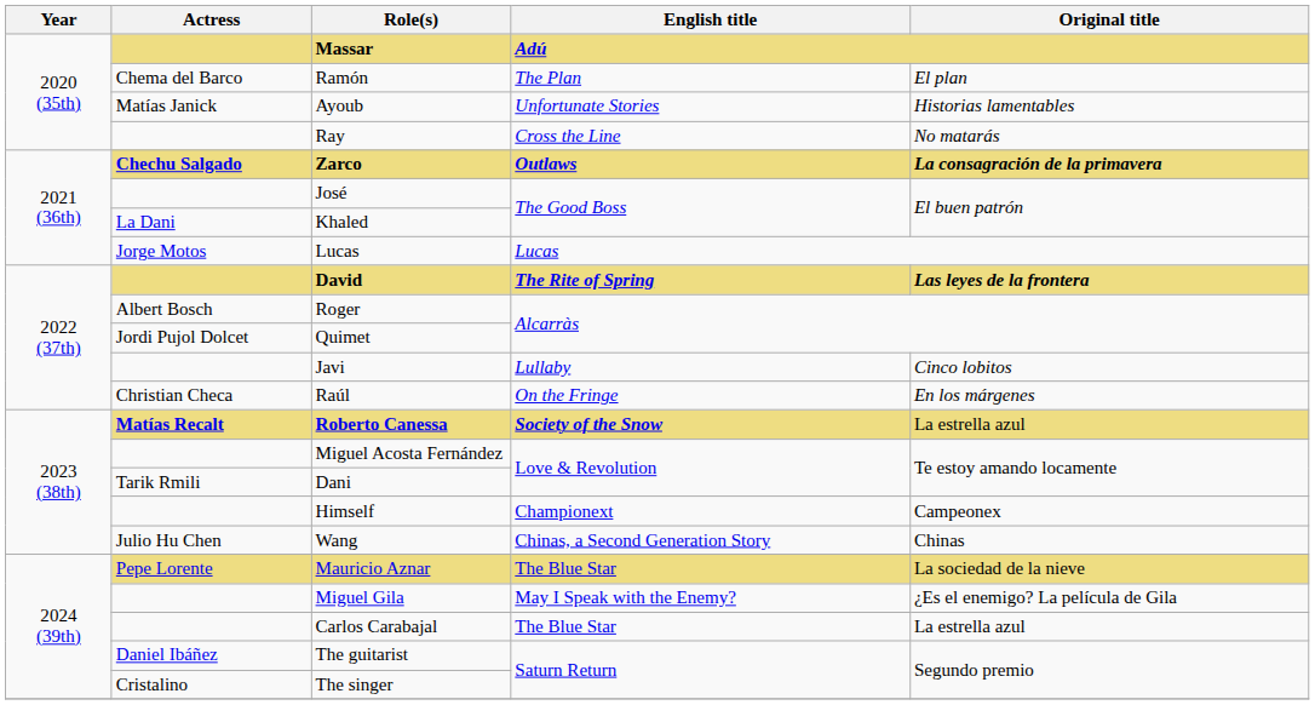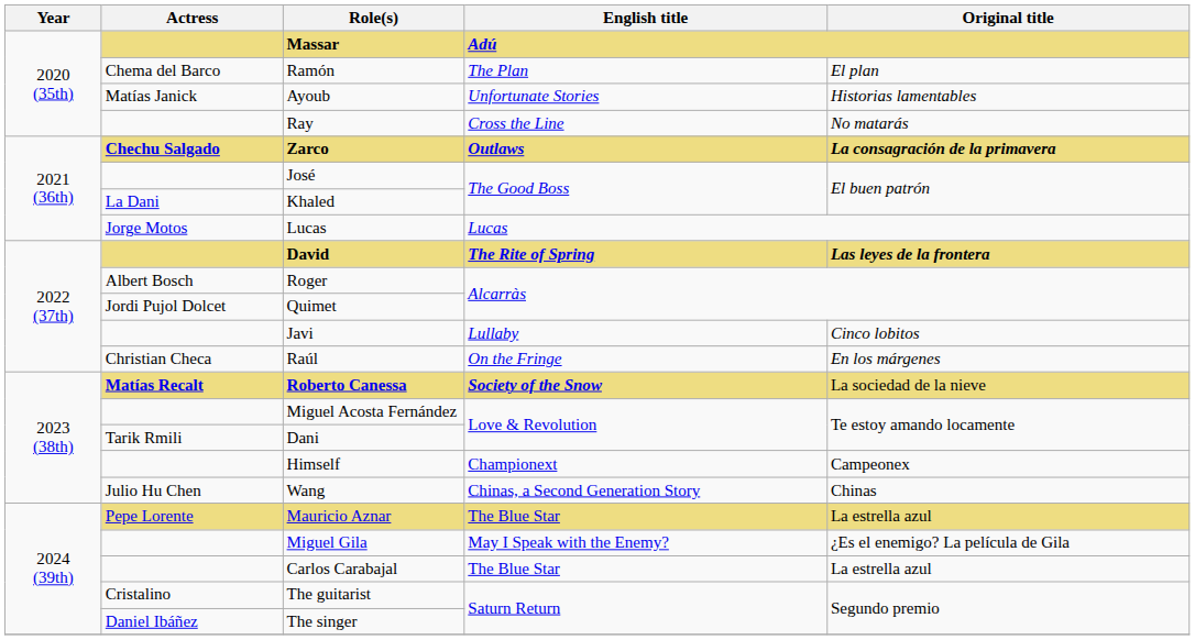 <table class="wikitable sortable" style="text-align:left;">
 <tr>
 <th scope="col" style="width:8%;">Year</th>
 <th scope="col" style="width:15%;">Actress</th>
 <th scope="col" style="width:15%;">Role(s)</th>
 <th scope="col" style="width:30%;">English title</th>
 <th scope="col" style="width:30%;">Original title</th>
 </tr>
 <tr>
 <td rowspan="4" style="text-align:center;">2020<br><a href='#'>(35th)</a><br></td>
 <td style="background:#eedd82;"><strong></strong></td>
 <td style="background:#eedd82;"><strong>Massar</strong></td>
 <td colspan="2" style="background:#eedd82;"><strong><em><a href='#'>Adú</a></em></strong></td>
 </tr>
 <tr>
 <td>Chema del Barco</td>
 <td>Ramón</td>
 <td><em><a href='#'>The Plan</a></em></td>
 <td><em>El plan</em></td>
 </tr>
 <tr>
 <td>Matías Janick</td>
 <td>Ayoub</td>
 <td><em><a href='#'>Unfortunate Stories</a></em></td>
 <td><em>Historias lamentables</em></td>
 </tr>
 <tr>
 <td></td>
 <td>Ray</td>
 <td><em><a href='#'>Cross the Line</a></em></td>
 <td><em>No matarás</em></td>
 </tr>
 <tr>
 <td rowspan="4" style="text-align:center;">2021<br><a href='#'>(36th)</a><br></td>
 <td style="background:#eedd82;"><strong><a href='#'>Chechu Salgado</a></strong></td>
 <td style="background:#eedd82;"><strong>Zarco</strong></td>
 <td style="background:#eedd82;"><strong><em><a href='#'>Outlaws</a></em></strong></td>
 <td style="background:#eedd82;"><strong><em>La consagración de la primavera</em></strong></td>
 </tr>
 <tr>
 <td></td>
 <td>José</td>
 <td rowspan="2"><em><a href='#'>The Good Boss</a></em></td>
 <td rowspan="2"><em>El buen patrón</em></td>
 </tr>
 <tr>
 <td><a href='#'>La Dani</a></td>
 <td>Khaled</td>
 </tr>
 <tr>
 <td><a href='#'>Jorge Motos</a></td>
 <td>Lucas</td>
 <td colspan="2"><em><a href='#'>Lucas</a></em></td>
 </tr>
 <tr>
 <td rowspan="5" style="text-align:center;">2022<br><a href='#'>(37th)</a><br></td>
 <td style="background:#eedd82;"><strong></strong></td>
 <td style="background:#eedd82;"><strong>David</strong></td>
 <td style="background:#eedd82;"><strong><em><a href='#'>The Rite of Spring</a></em></strong></td>
 <td style="background:#eedd82;"><strong><em>Las leyes de la frontera</em></strong></td>
 </tr>
 <tr>
 <td>Albert Bosch</td>
 <td>Roger</td>
 <td rowspan="2" colspan="2"><em><a href='#'>Alcarràs</a></em></td>
 </tr>
 <tr>
 <td>Jordi Pujol Dolcet</td>
 <td>Quimet</td>
 </tr>
 <tr>
 <td></td>
 <td>Javi</td>
 <td><em><a href='#'>Lullaby</a></em></td>
 <td><em>Cinco lobitos</em></td>
 </tr>
 <tr>
 <td>Christian Checa</td>
 <td>Raúl</td>
 <td><em><a href='#'>On the Fringe</a></em></td>
 <td><em>En los márgenes</em></td>
 </tr>
 <tr>
 <td rowspan="5" style="text-align:center;">2023<br><a href='#'>(38th)</a><br></td>
 <td style="background:#eedd82;"><strong><a href='#'>Matías Recalt</a></strong></td>
 <td style="background:#eedd82;"><strong><a href='#'>Roberto Canessa</a></strong></td>
 <td style="background:#eedd82;"><strong> <em><a href='#'>Society of the Snow</a><strong><em></td>
-<td style="background:#eedd82;"></em></strong>La estrella azul<strong><em></td>
+<td style="background:#eedd82;"></em></strong>La sociedad de la nieve<strong><em></td>
 </tr>
 <tr>
 <td></td>
 <td>Miguel Acosta Fernández</td>
 <td rowspan="2"></em><a href='#'>Love & Revolution</a><em></td>
 <td rowspan="2"></em>Te estoy amando locamente<em></td>
 </tr>
 <tr>
 <td>Tarik Rmili</td>
 <td>Dani</td>
 </tr>
 <tr>
 <td></td>
 <td>Himself</td>
 <td></em><a href='#'>Championext</a><em></td>
 <td></em>Campeonex<em></td>
 </tr>
 <tr>
 <td>Julio Hu Chen</td>
 <td>Wang</td>
 <td></em><a href='#'>Chinas, a Second Generation Story</a><em></td>
 <td></em>Chinas<em></td>
 </tr>
 <tr>
 <td scope="row" rowspan="5" style="text-align:center;">2024<br><a href='#'>(39th)</a></td>
 <td style="background:#eedd82;"></strong><a href='#'>Pepe Lorente</a><strong></td>
 <td style="background:#eedd82;"></strong><a href='#'>Mauricio Aznar</a><strong></td>
 <td style="background:#eedd82;"></em></strong><a href='#'>The Blue Star</a><strong><em></td>
-<td style="background:#eedd82;"></em></strong>La sociedad de la nieve<strong><em></td>
+<td style="background:#eedd82;"></em></strong>La estrella azul<strong><em></td>
 </tr>
 <tr>
 <td></td>
 <td><a href='#'>Miguel Gila</a></td>
 <td></em><a href='#'>May I Speak with the Enemy?</a><em></td>
 <td></em>¿Es el enemigo? La película de Gila<em></td>
 </tr>
 <tr>
 <td></td>
 <td>Carlos Carabajal</td>
 <td></em><a href='#'>The Blue Star</a><em></td>
 <td></em>La estrella azul<em></td>
 </tr>
 <tr>
-<td><a href='#'>Daniel Ibáñez</a></td>
+<td>Cristalino</td>
 <td>The guitarist</td>
 <td rowspan="2"></em><a href='#'>Saturn Return</a><em></td>
 <td rowspan="2"></em>Segundo premio<em></td>
 </tr>
 <tr>
-<td>Cristalino</td>
+<td><a href='#'>Daniel Ibáñez</a></td>
 <td>The singer</td>
 </tr>
 <tr>
 </tr>
 </table>
